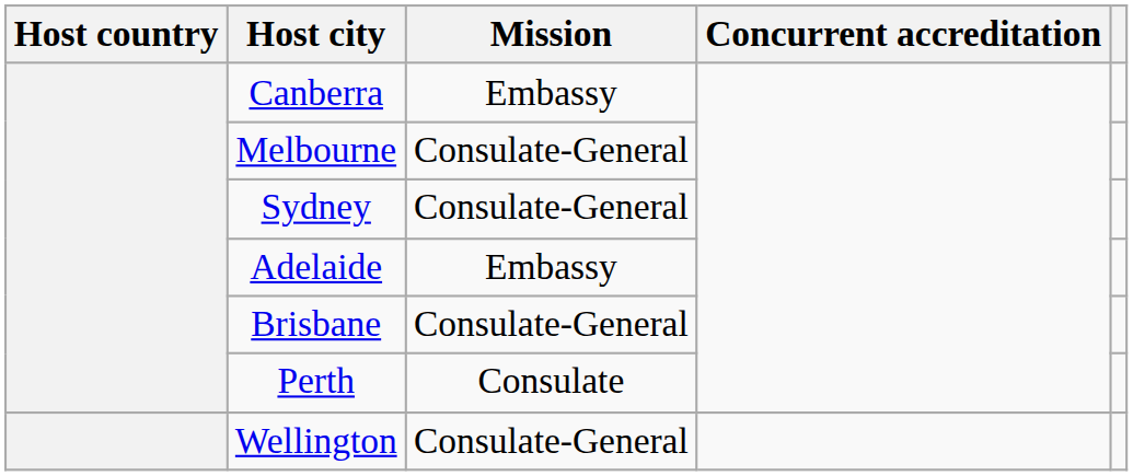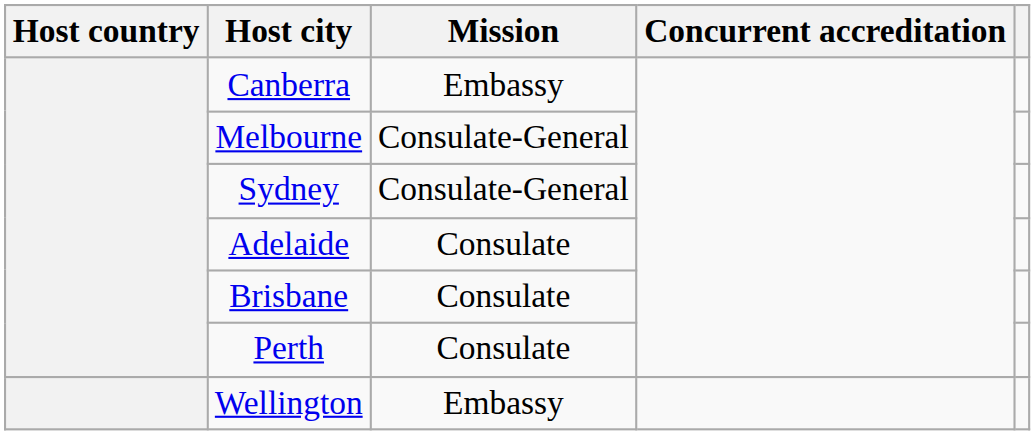 <table class="wikitable plainrowheaders" style="text-align:center;">
 <tr>
 <th scope="col">Host country</th>
 <th scope="col">Host city</th>
 <th scope="col">Mission</th>
 <th scope="col">Concurrent accreditation</th>
 <th scope="col"></th>
 </tr>
 <tr>
 <th scope="row" rowspan="6"></th>
 <td><a href='#'>Canberra</a></td>
 <td>Embassy</td>
 <td rowspan="6"></td>
 <td></td>
 </tr>
 <tr>
 <td><a href='#'>Melbourne</a></td>
 <td>Consulate-General</td>
 <td></td>
 </tr>
 <tr>
 <td><a href='#'>Sydney</a></td>
 <td>Consulate-General</td>
 <td></td>
 </tr>
 <tr>
 <td><a href='#'>Adelaide</a></td>
-<td>Embassy</td>
+<td>Consulate</td>
 <td></td>
 </tr>
 <tr>
 <td><a href='#'>Brisbane</a></td>
-<td>Consulate-General</td>
+<td>Consulate</td>
 <td></td>
 </tr>
 <tr>
 <td><a href='#'>Perth</a></td>
 <td>Consulate</td>
 <td></td>
 </tr>
 <tr>
 <th scope="row"></th>
 <td><a href='#'>Wellington</a></td>
-<td>Consulate-General</td>
+<td>Embassy</td>
 <td></td>
 <td></td>
 </tr>
 </table>
